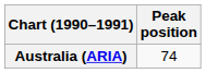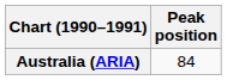 <table class="wikitable plainrowheaders" style="text-align:center">
 <tr>
 <th>Chart (1990–1991)</th>
 <th>Peak<br>position</th>
 </tr>
 <tr>
 <th scope="row">Australia (<a href='#'>ARIA</a>)</th>
-<td>74</td>
+<td>84</td>
 </tr>
 </table>
